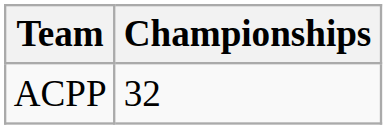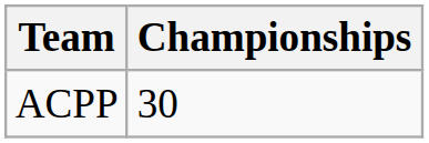 <table class="wikitable">
 <tr>
 <th>Team</th>
 <th>Championships</th>
 </tr>
 <tr>
 <td>ACPP</td>
-<td>32</td>
+<td>30</td>
 </tr>
 </table>
